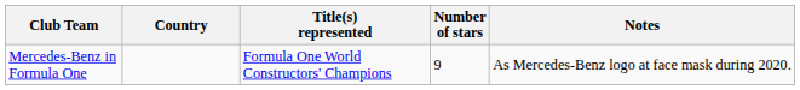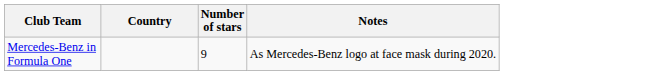 <table class="wikitable sortable">
 <tr>
 <th width=120>Club Team</th>
 <th width=120>Country</th>
-<th width=200>Title(s)<br>represented</th>
 <th>Number<br>of stars</th>
 <th class="unsortable">Notes</th>
 </tr>
 <tr>
 <td><a href='#'>Mercedes-Benz in Formula One</a></td>
 <td></td>
-<td><a href='#'>Formula One World Constructors' Champions</a></td>
 <td>9</td>
 <td>As Mercedes-Benz logo at face mask during 2020.</td>
 </tr>
 </table>
